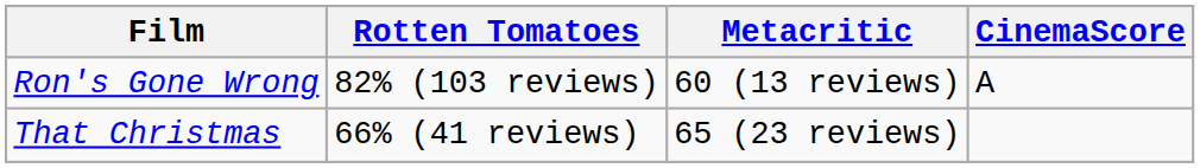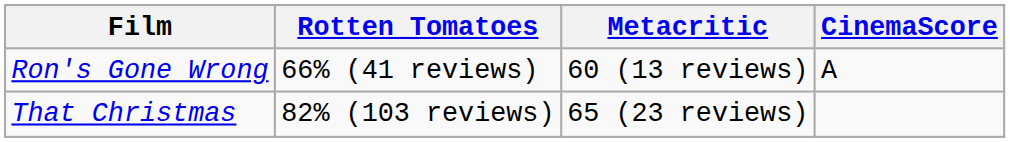 <table class="wikitable">
 <tr>
 <th>Film</th>
 <th><a href='#'>Rotten Tomatoes</a></th>
 <th><a href='#'>Metacritic</a></th>
 <th><a href='#'>CinemaScore</a></th>
 </tr>
 <tr>
 <td><em><a href='#'>Ron's Gone Wrong</a></em></td>
-<td>82% (103 reviews)</td>
+<td>66% (41 reviews)</td>
 <td>60 (13 reviews)</td>
 <td>A</td>
 </tr>
 <tr>
 <td><em><a href='#'>That Christmas</a></em></td>
-<td>66% (41 reviews)</td>
+<td>82% (103 reviews)</td>
 <td>65 (23 reviews)</td>
 <td></td>
 </tr>
 </table>
